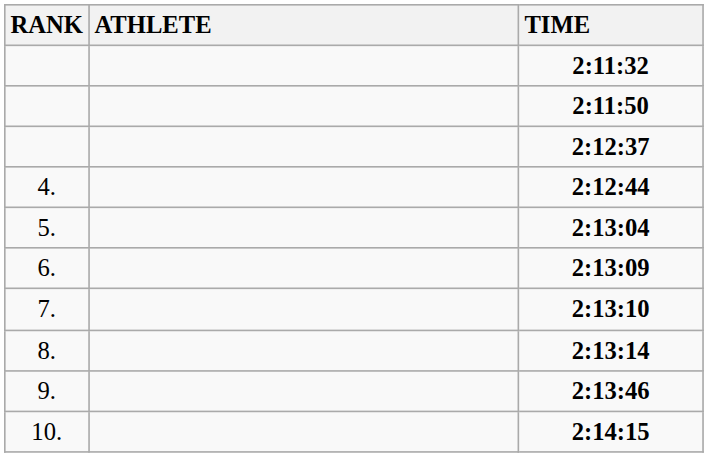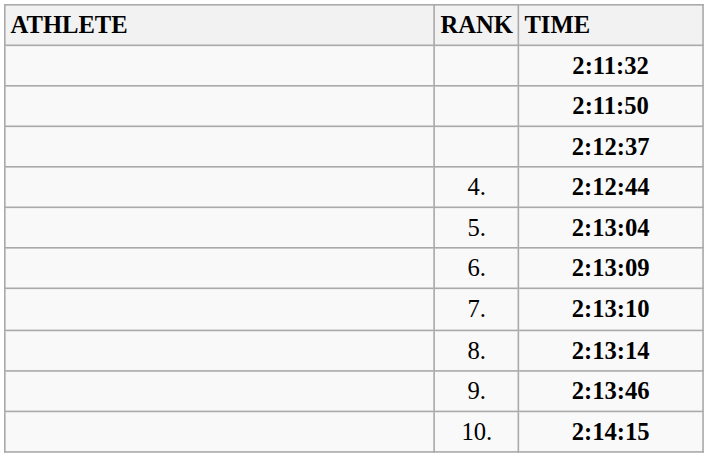 <table class="wikitable" style="font-size:95%;">
 <tr>
+<th style="text-align:left; width:17em;">ATHLETE</th>
 <th>RANK</th>
-<th style="text-align:left; width:17em;">ATHLETE</th>
 <th style="text-align:left; width:7em;">TIME</th>
 </tr>
 <tr>
+<td></td>
 <td style="text-align:center;"></td>
-<td></td>
 <td style="text-align:center;"><strong>2:11:32</strong></td>
 </tr>
 <tr>
+<td></td>
 <td style="text-align:center;"></td>
-<td></td>
 <td style="text-align:center;"><strong>2:11:50</strong></td>
 </tr>
 <tr>
+<td></td>
 <td style="text-align:center;"></td>
-<td></td>
 <td style="text-align:center;"><strong>2:12:37</strong></td>
 </tr>
 <tr>
+<td></td>
 <td style="text-align:center;">4.</td>
-<td></td>
 <td style="text-align:center;"><strong>2:12:44</strong></td>
 </tr>
 <tr>
+<td></td>
 <td style="text-align:center;">5.</td>
-<td></td>
 <td style="text-align:center;"><strong>2:13:04</strong></td>
 </tr>
 <tr>
+<td></td>
 <td style="text-align:center;">6.</td>
-<td></td>
 <td style="text-align:center;"><strong>2:13:09</strong></td>
 </tr>
 <tr>
+<td></td>
 <td style="text-align:center;">7.</td>
-<td></td>
 <td style="text-align:center;"><strong>2:13:10</strong></td>
 </tr>
 <tr>
+<td></td>
 <td style="text-align:center;">8.</td>
-<td></td>
 <td style="text-align:center;"><strong>2:13:14</strong></td>
 </tr>
 <tr>
+<td></td>
 <td style="text-align:center;">9.</td>
-<td></td>
 <td style="text-align:center;"><strong>2:13:46</strong></td>
 </tr>
 <tr>
+<td></td>
 <td style="text-align:center;">10.</td>
-<td></td>
 <td style="text-align:center;"><strong>2:14:15</strong></td>
 </tr>
 </table>
